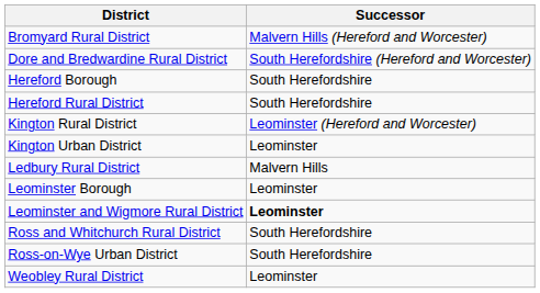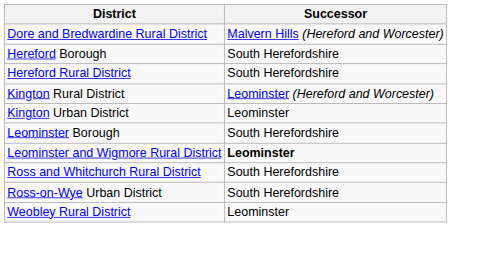 <table class="wikitable">
 <tr>
 <th>District</th>
 <th>Successor</th>
 </tr>
 <tr>
-<td><a href='#'>Bromyard Rural District</a></td>
+<td><a href='#'>Dore and Bredwardine Rural District</a></td>
 <td><a href='#'>Malvern Hills</a> <em>(Hereford and Worcester)</em></td>
-</tr>
-<tr>
-<td><a href='#'>Dore and Bredwardine Rural District</a></td>
-<td><a href='#'>South Herefordshire</a> <em>(Hereford and Worcester)</em></td>
 </tr>
 <tr>
 <td><a href='#'>Hereford</a> Borough</td>
 <td>South Herefordshire</td>
 </tr>
 <tr>
 <td><a href='#'>Hereford Rural District</a></td>
 <td>South Herefordshire</td>
 </tr>
 <tr>
 <td><a href='#'>Kington</a> Rural District</td>
 <td><a href='#'>Leominster</a> <em>(Hereford and Worcester)</em></td>
 </tr>
 <tr>
 <td><a href='#'>Kington</a> Urban District</td>
 <td>Leominster</td>
 </tr>
 <tr>
-<td><a href='#'>Ledbury Rural District</a></td>
-<td>Malvern Hills</td>
-</tr>
-<tr>
 <td><a href='#'>Leominster</a> Borough</td>
-<td>Leominster</td>
+<td>South Herefordshire</td>
 </tr>
 <tr>
 <td><a href='#'>Leominster and Wigmore Rural District</a></td>
 <td><strong>Leominster</strong></td>
 </tr>
 <tr>
 <td><a href='#'>Ross and Whitchurch Rural District</a></td>
 <td>South Herefordshire</td>
 </tr>
 <tr>
 <td><a href='#'>Ross-on-Wye</a> Urban District</td>
 <td>South Herefordshire</td>
 </tr>
 <tr>
 <td><a href='#'>Weobley Rural District</a></td>
 <td>Leominster</td>
 </tr>
 </table>
